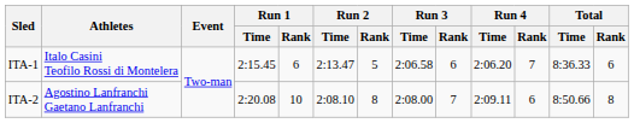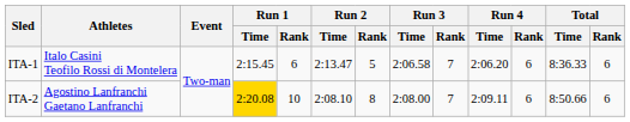 <table class="wikitable" border="1" style="font-size:90%">
 <tr>
 <th rowspan="2">Sled</th>
 <th rowspan="2">Athletes</th>
 <th rowspan="2">Event</th>
 <th colspan="2">Run 1</th>
 <th colspan="2">Run 2</th>
 <th colspan="2">Run 3</th>
 <th colspan="2">Run 4</th>
 <th colspan="2">Total</th>
 </tr>
 <tr>
 <th>Time</th>
 <th>Rank</th>
 <th>Time</th>
 <th>Rank</th>
 <th>Time</th>
 <th>Rank</th>
 <th>Time</th>
 <th>Rank</th>
 <th>Time</th>
 <th>Rank</th>
 </tr>
 <tr>
 <td align="center">ITA-1</td>
 <td><a href='#'>Italo Casini</a><br><a href='#'>Teofilo Rossi di Montelera</a></td>
 <td rowspan="2"><a href='#'>Two-man</a></td>
 <td align="center">2:15.45</td>
 <td align="center">6</td>
 <td align="center">2:13.47</td>
 <td align="center">5</td>
 <td align="center">2:06.58</td>
+<td align="center">7</td>
+<td align="center">2:06.20</td>
 <td align="center">6</td>
-<td align="center">2:06.20</td>
-<td align="center">7</td>
 <td align="center">8:36.33</td>
 <td align="center">6</td>
 </tr>
 <tr>
 <td align="center">ITA-2</td>
 <td><a href='#'>Agostino Lanfranchi</a><br><a href='#'>Gaetano Lanfranchi</a></td>
-<td align="center">2:20.08</td>
+<td align="center" style="background: gold;">2:20.08</td>
 <td align="center">10</td>
 <td align="center">2:08.10</td>
 <td align="center">8</td>
 <td align="center">2:08.00</td>
 <td align="center">7</td>
 <td align="center">2:09.11</td>
 <td align="center">6</td>
 <td align="center">8:50.66</td>
-<td align="center">8</td>
+<td align="center">6</td>
 </tr>
 </table>
